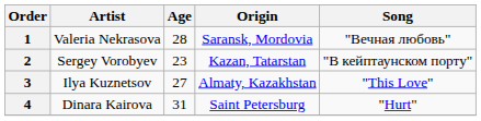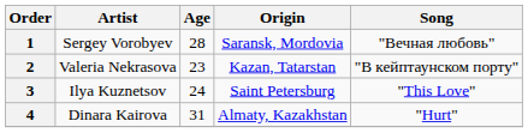 <table class="wikitable" style="text-align:center; line-height:17px;">
 <tr>
 <th scope="col">Order</th>
 <th scope="col">Artist</th>
 <th scope="col">Age</th>
 <th scope="col">Origin</th>
 <th scope="col">Song</th>
 </tr>
 <tr>
 <th>1</th>
-<td>Valeria Nekrasova</td>
+<td>Sergey Vorobyev</td>
 <td>28</td>
 <td><a href='#'>Saransk, Mordovia</a></td>
 <td>"Вечная любовь"</td>
 </tr>
 <tr>
 <th>2</th>
-<td>Sergey Vorobyev</td>
+<td>Valeria Nekrasova</td>
 <td>23</td>
 <td><a href='#'>Kazan, Tatarstan</a></td>
 <td>"В кейптаунском порту"</td>
 </tr>
 <tr>
 <th>3</th>
 <td>Ilya Kuznetsov</td>
-<td>27</td>
-<td><a href='#'>Almaty, Kazakhstan</a></td>
+<td>24</td>
+<td><a href='#'>Saint Petersburg</a></td>
 <td>"<a href='#'>This Love</a>"</td>
 </tr>
 <tr>
 <th>4</th>
 <td>Dinara Kairova</td>
 <td>31</td>
-<td><a href='#'>Saint Petersburg</a></td>
+<td><a href='#'>Almaty, Kazakhstan</a></td>
 <td>"<a href='#'>Hurt</a>"</td>
 </tr>
 <tr>
 </tr>
 </table>
